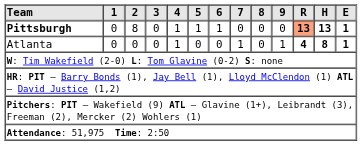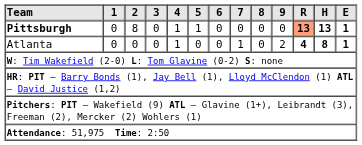 <table border=1 cellspacing=0 width=425 style="margin-left:3em;">
 <tr style="text-align:center; background-color:#e6e6e6;">
 <th align=left width=28%>Team</th>
 <th width=6%>1</th>
 <th width=6%>2</th>
 <th width=6%>3</th>
 <th width=6%>4</th>
 <th width=6%>5</th>
 <th width=6%>6</th>
 <th width=6%>7</th>
 <th width=6%>8</th>
 <th width=6%>9</th>
 <th width=6%>R</th>
 <th width=6%>H</th>
 <th width=6%>E</th>
 </tr>
 <tr style="text-align:center;">
 <td align=left><strong>Pittsburgh</strong></td>
 <td>0</td>
 <td>8</td>
 <td>0</td>
 <td>1</td>
 <td>1</td>
-<td>1</td>
+<td>0</td>
 <td>0</td>
 <td>0</td>
 <td>0</td>
 <td style="background: lightsalmon;"><strong>13</strong></td>
 <td><strong>13</strong></td>
 <td><strong>1</strong></td>
 </tr>
 <tr style="text-align:center;">
 <td align=left>Atlanta</td>
 <td>0</td>
 <td>0</td>
 <td>0</td>
 <td>1</td>
 <td>0</td>
 <td>0</td>
 <td>1</td>
 <td>0</td>
-<td>1</td>
+<td>2</td>
 <td><strong>4</strong></td>
 <td><strong>8</strong></td>
 <td><strong>1</strong></td>
 </tr>
 <tr style="text-align:left;">
 <td colspan=13><small><strong>W</strong>: <a href='#'>Tim Wakefield</a> (2-0)   <strong>L</strong>: <a href='#'>Tom Glavine</a> (0-2)   <strong>S</strong>: none</small></td>
 </tr>
 <tr style="text-align:left;">
 <td colspan=13><small><strong>HR</strong>: <strong>PIT</strong> – <a href='#'>Barry Bonds</a> (1), <a href='#'>Jay Bell</a> (1), <a href='#'>Lloyd McClendon</a> (1)  <strong>ATL</strong> – <a href='#'>David Justice</a> (1,2)</small></td>
 </tr>
 <tr style="text-align:left;">
 <td colspan=13><small><strong>Pitchers</strong>: <strong>PIT</strong> – Wakefield (9)  <strong>ATL</strong> – Glavine (1+), Leibrandt (3), Freeman (2), Mercker (2) Wohlers (1)</small></td>
 </tr>
 <tr style="text-align:left;">
 <td colspan=13><small><strong>Attendance</strong>: 51,975  <strong>Time</strong>: 2:50</small></td>
 </tr>
 </table>
